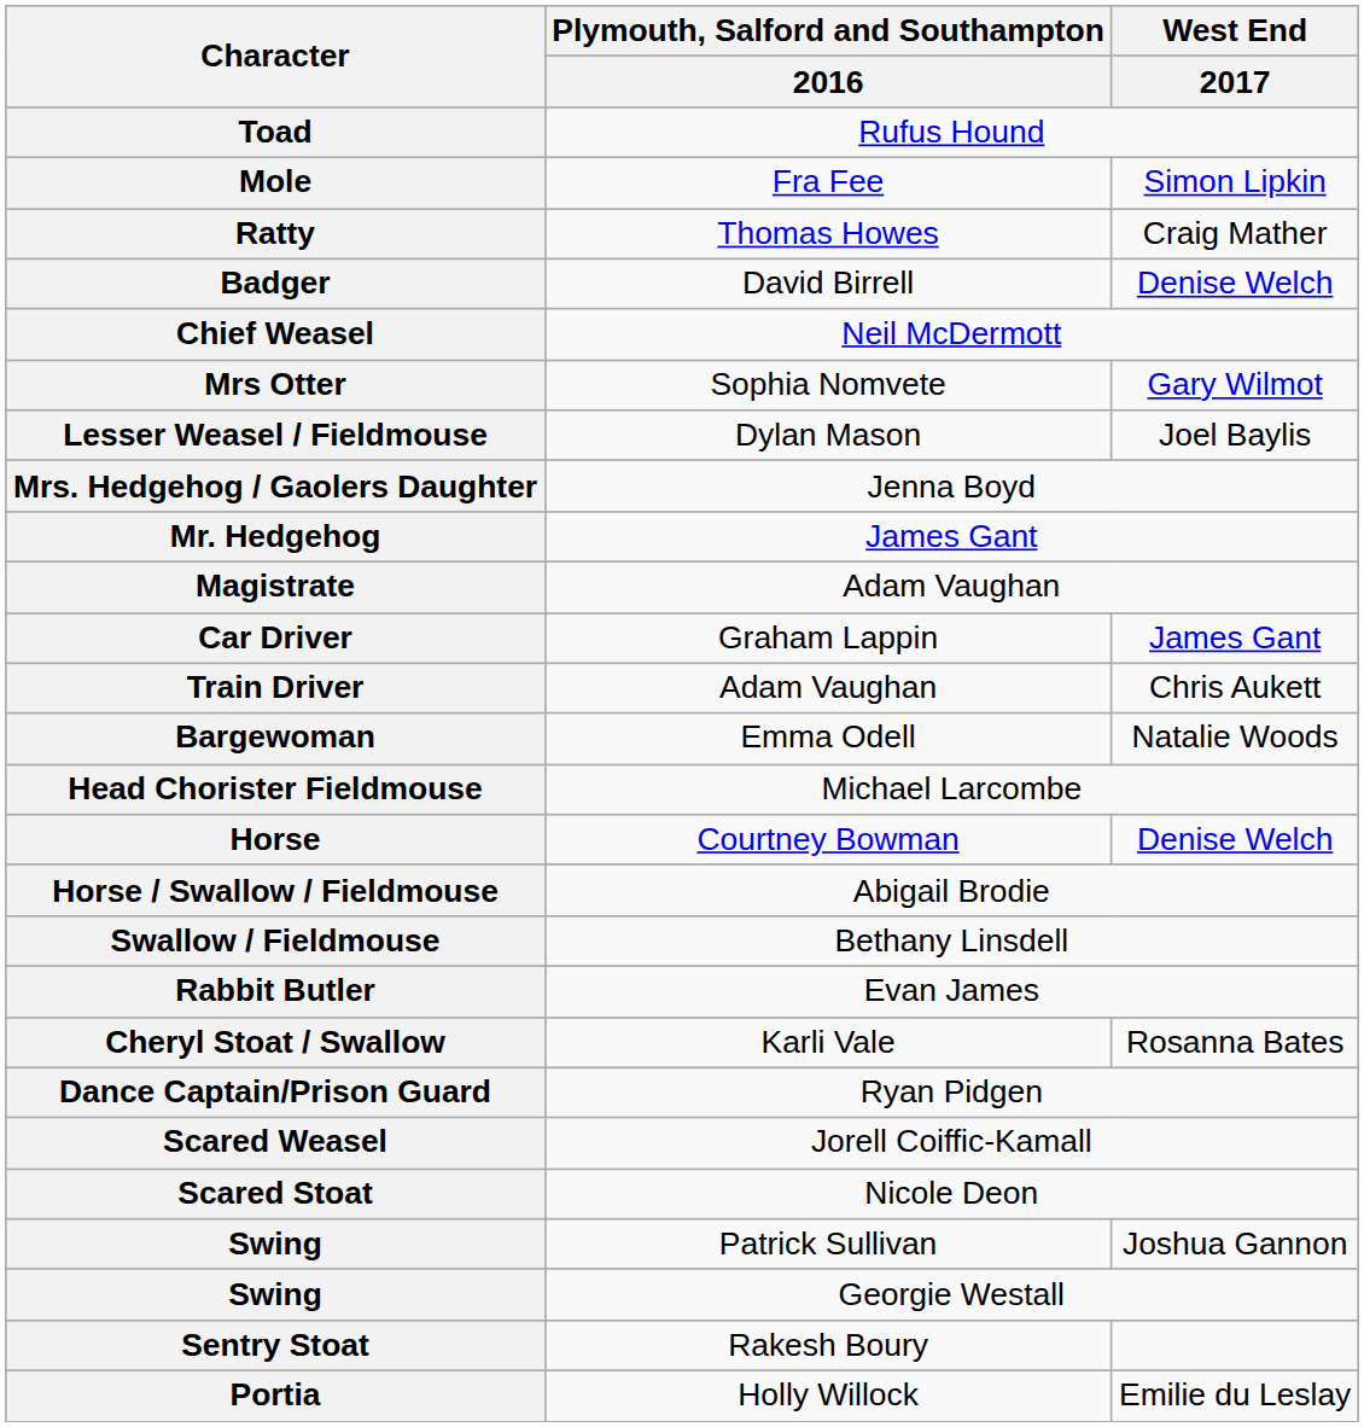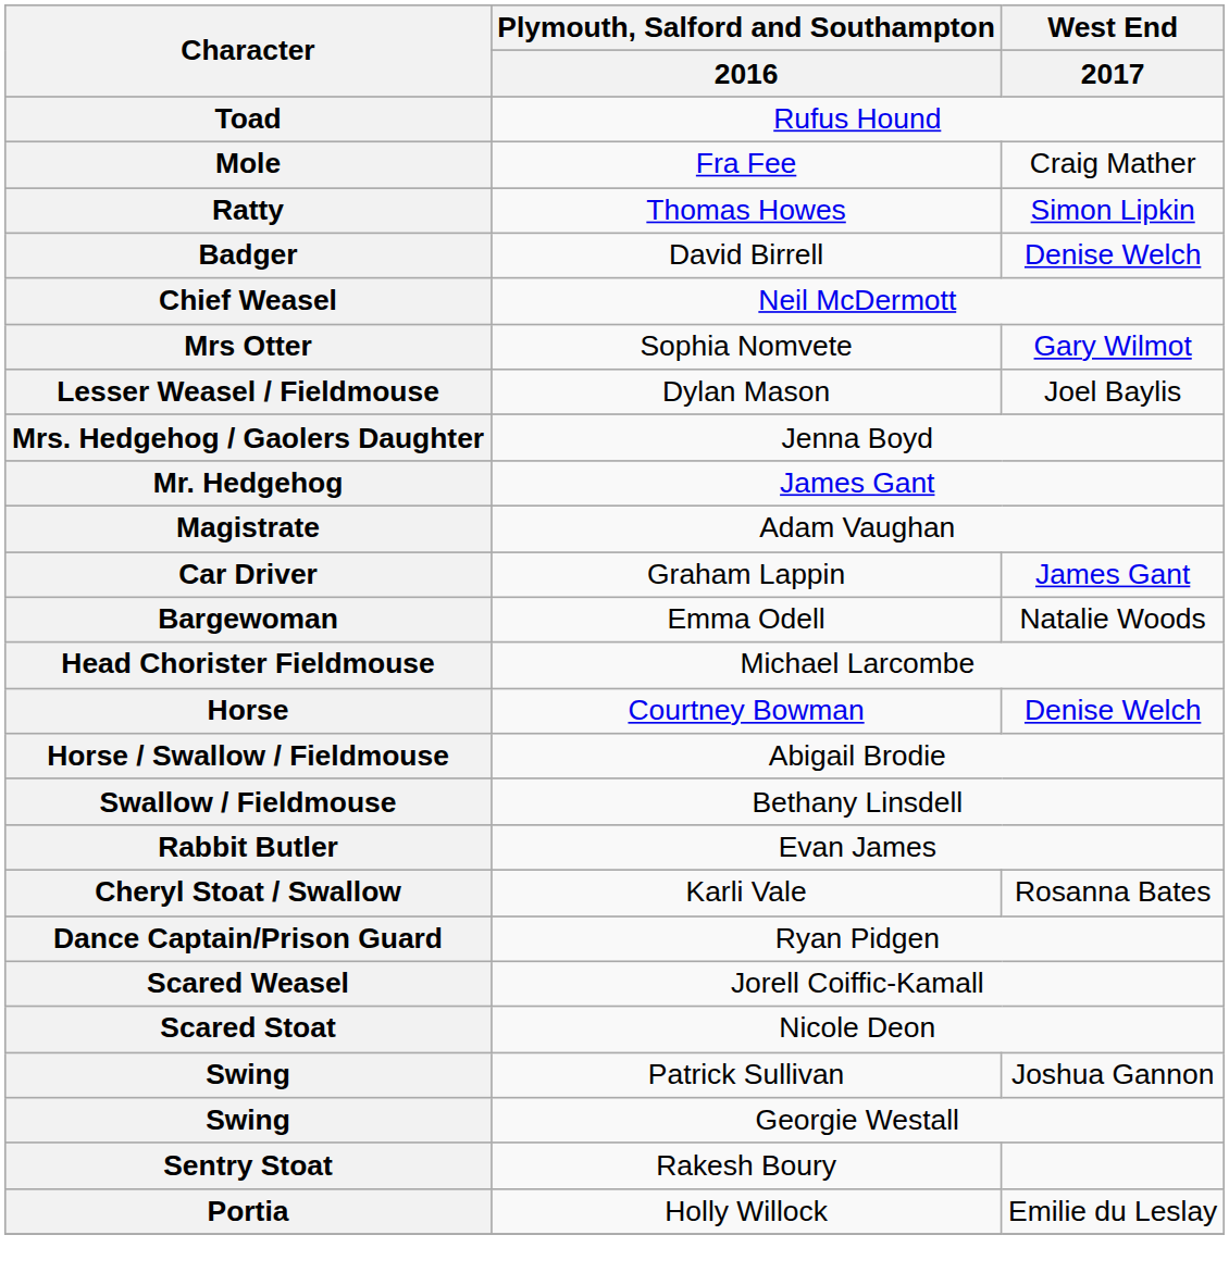 <table class="wikitable" style=>
 <tr>
 <th rowspan="2">Character</th>
 <th>Plymouth, Salford and Southampton</th>
 <th>West End</th>
 </tr>
 <tr>
 <th>2016</th>
 <th>2017</th>
 </tr>
 <tr>
 <th>Toad</th>
 <td colspan='2' align=center><a href='#'>Rufus Hound</a></td>
 </tr>
 <tr>
 <th>Mole</th>
 <td colspan='1' align=center><a href='#'>Fra Fee</a></td>
-<td colspan='1' align=center><a href='#'>Simon Lipkin</a></td>
+<td colspan='1' align=center>Craig Mather</td>
 </tr>
 <tr>
 <th>Ratty</th>
 <td colspan='1' align=center><a href='#'>Thomas Howes</a></td>
-<td colspan='1' align=center>Craig Mather</td>
+<td colspan='1' align=center><a href='#'>Simon Lipkin</a></td>
 </tr>
 <tr>
 <th>Badger</th>
 <td colspan='1' align=center>David Birrell</td>
 <td colspan='1' align=center><a href='#'>Denise Welch</a></td>
 </tr>
 <tr>
 <th>Chief Weasel</th>
 <td colspan="2" align="center"><a href='#'>Neil McDermott</a></td>
 </tr>
 <tr>
 <th>Mrs Otter</th>
 <td colspan='1' align=center>Sophia Nomvete</td>
 <td colspan='1' align=center><a href='#'>Gary Wilmot</a></td>
 </tr>
 <tr>
 <th>Lesser Weasel / Fieldmouse</th>
 <td colspan='1' align=center>Dylan Mason</td>
 <td colspan='1' align=center>Joel Baylis</td>
 </tr>
 <tr>
 <th>Mrs. Hedgehog / Gaolers Daughter</th>
 <td colspan="2" align="center">Jenna Boyd</td>
 </tr>
 <tr>
 <th>Mr. Hedgehog</th>
 <td colspan="2" align="center"><a href='#'>James Gant</a></td>
 </tr>
 <tr>
 <th>Magistrate</th>
 <td colspan="2" align="center">Adam Vaughan</td>
 </tr>
 <tr>
 <th>Car Driver</th>
 <td colspan='1' align=center>Graham Lappin</td>
 <td colspan='1' align=center><a href='#'>James Gant</a></td>
-</tr>
-<tr>
-<th>Train Driver</th>
-<td colspan="1" align=center>Adam Vaughan</td>
-<td colspan='1' align=center>Chris Aukett</td>
 </tr>
 <tr>
 <th>Bargewoman</th>
 <td colspan='1' align=center>Emma Odell</td>
 <td colspan='1' align=center>Natalie Woods</td>
 </tr>
 <tr>
 <th>Head Chorister Fieldmouse</th>
 <td colspan="2" align="center">Michael Larcombe</td>
 </tr>
 <tr>
 <th>Horse</th>
 <td colspan='1' align=center><a href='#'>Courtney Bowman</a></td>
 <td colspan='1' align=center><a href='#'>Denise Welch</a></td>
 </tr>
 <tr>
 <th>Horse / Swallow / Fieldmouse</th>
 <td colspan="2" align="center">Abigail Brodie</td>
 </tr>
 <tr>
 <th>Swallow / Fieldmouse</th>
 <td colspan="2" align="center">Bethany Linsdell</td>
 </tr>
 <tr>
 <th>Rabbit Butler</th>
 <td colspan="2" align="center">Evan James</td>
 </tr>
 <tr>
 <th>Cheryl Stoat / Swallow</th>
 <td colspan='1' align=center>Karli Vale</td>
 <td colspan='1' align=center>Rosanna Bates</td>
 </tr>
 <tr>
 <th>Dance Captain/Prison Guard</th>
 <td colspan="2" align="center">Ryan Pidgen</td>
 </tr>
 <tr>
 <th>Scared Weasel</th>
 <td colspan='2' align=center>Jorell Coiffic-Kamall</td>
 </tr>
 <tr>
 <th>Scared Stoat</th>
 <td colspan="2" align="center">Nicole Deon</td>
 </tr>
 <tr>
 <th>Swing</th>
 <td colspan='1' align=center>Patrick Sullivan</td>
 <td colspan='1' align=center>Joshua Gannon</td>
 </tr>
 <tr>
 <th>Swing</th>
 <td colspan="2" align="center">Georgie Westall</td>
 </tr>
 <tr>
 <th>Sentry Stoat</th>
 <td colspan='1' align=center>Rakesh Boury</td>
 <td colspan='1' align=center></td>
 </tr>
 <tr>
 <th>Portia</th>
 <td colspan="1" align="center">Holly Willock</td>
 <td colspan='1' align=center>Emilie du Leslay</td>
 </tr>
 <tr>
 </tr>
 </table>
